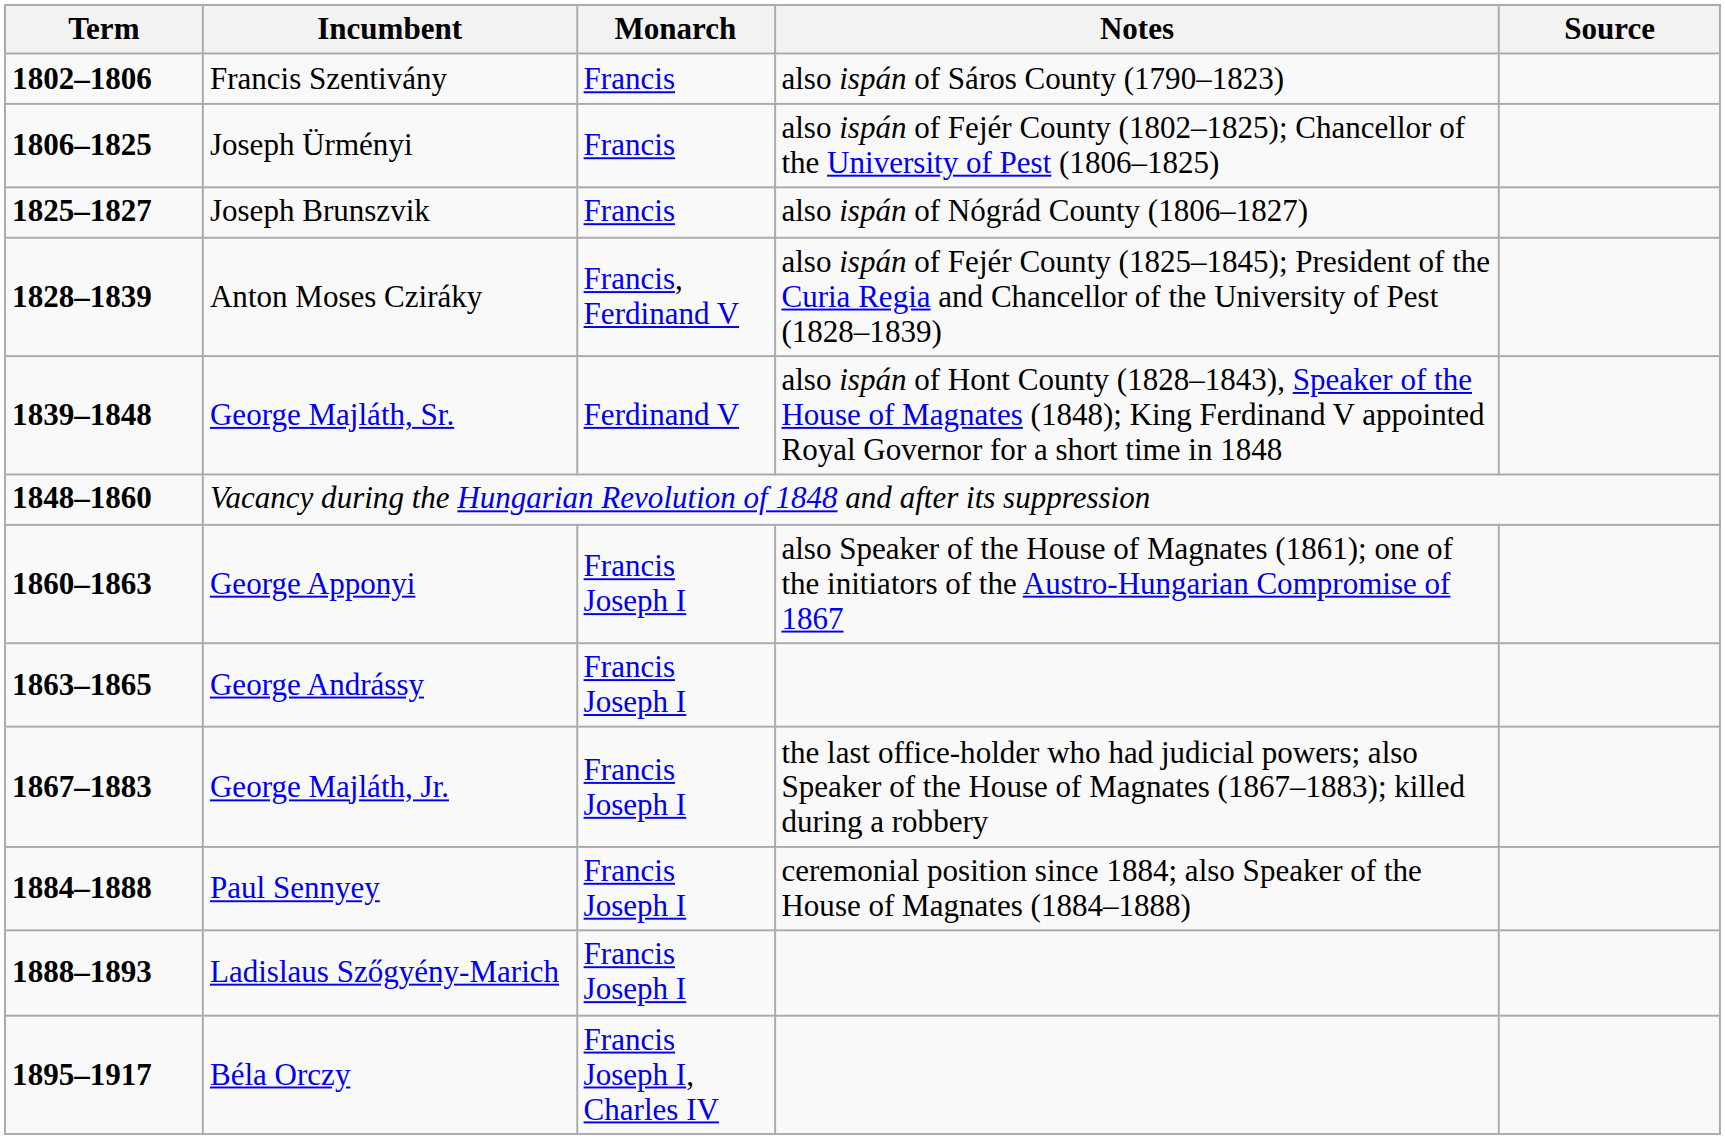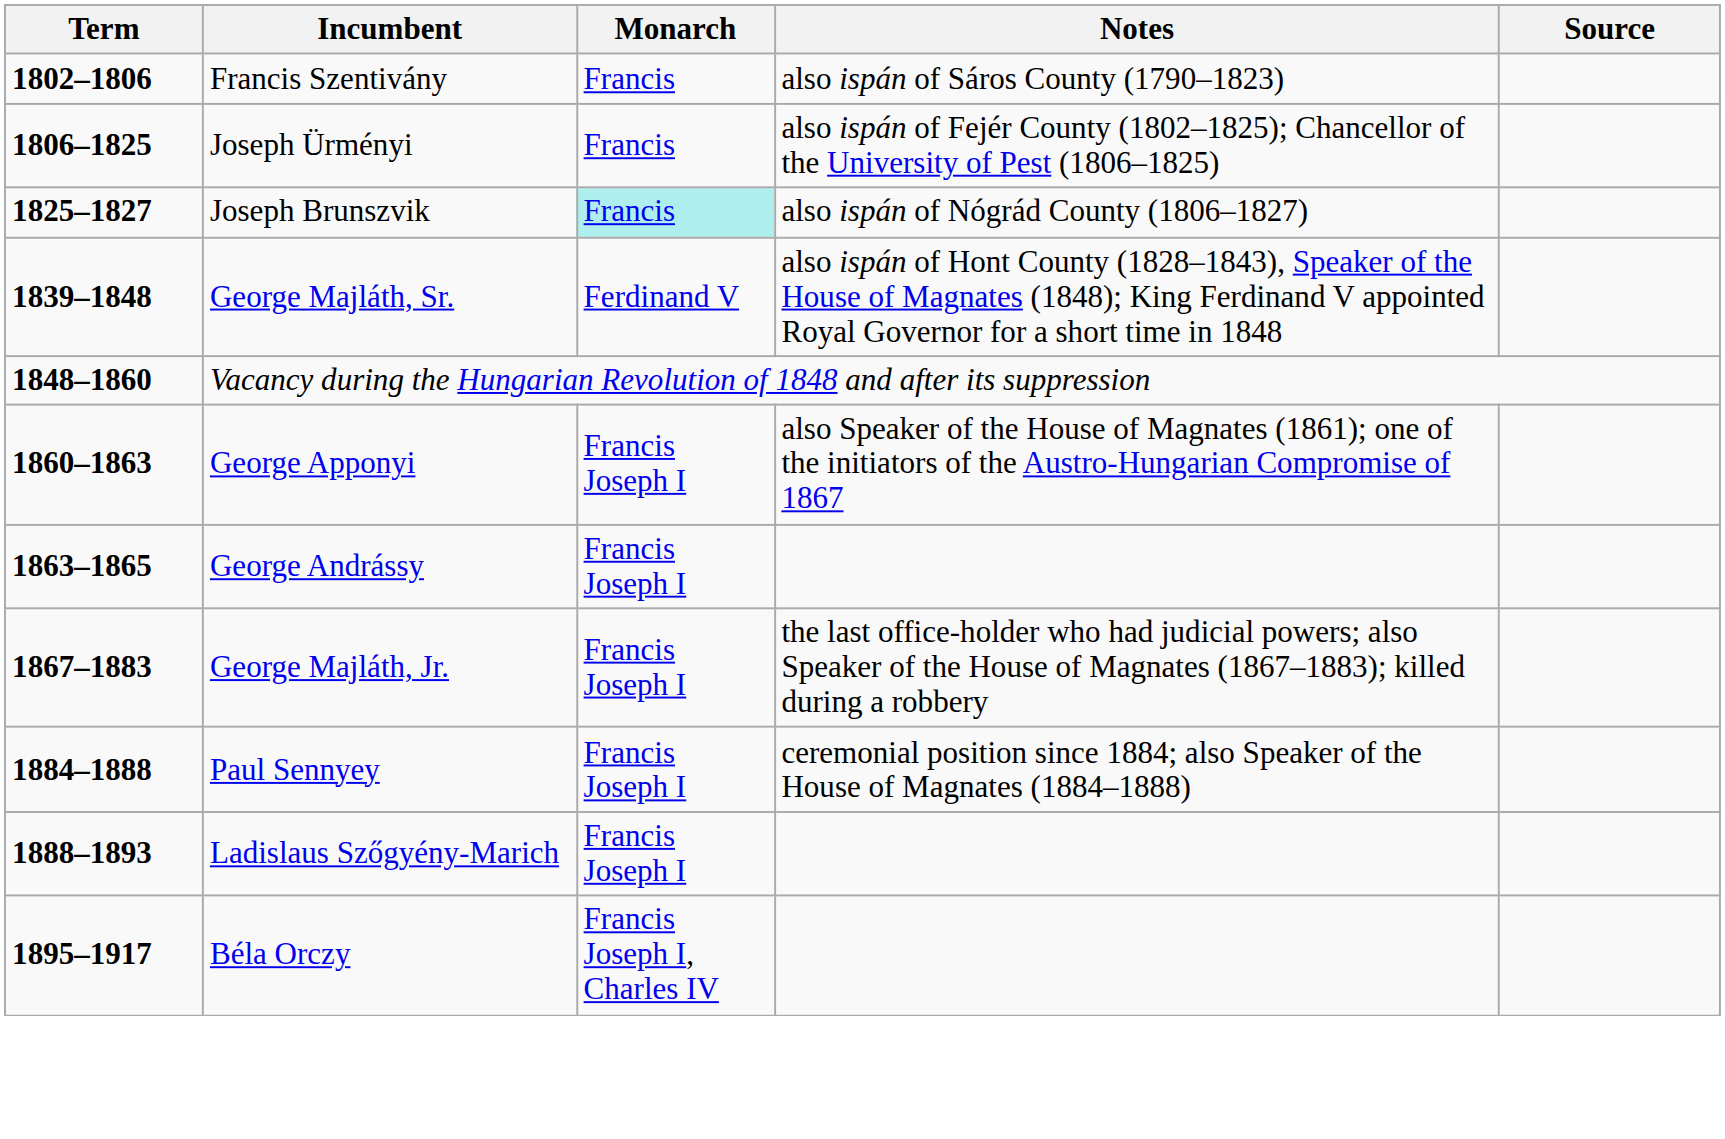 <table class="wikitable" style="width: 70%">
 <tr>
 <th scope="col" width="9%">Term</th>
 <th scope="col" width="17%">Incumbent</th>
 <th scope="col" width="9%">Monarch</th>
 <th scope="col" width="33%">Notes</th>
 <th scope="col" width="10%">Source</th>
 </tr>
 <tr>
 <td><strong>1802–1806</strong></td>
 <td>Francis Szentivány</td>
 <td><a href='#'>Francis</a></td>
 <td>also <em>ispán</em> of Sáros County (1790–1823)</td>
 <td></td>
 </tr>
 <tr>
 <td><strong>1806–1825</strong></td>
 <td>Joseph Ürményi</td>
 <td><a href='#'>Francis</a></td>
 <td>also <em>ispán</em> of Fejér County (1802–1825); Chancellor of the <a href='#'>University of Pest</a> (1806–1825)</td>
 <td></td>
 </tr>
 <tr>
 <td><strong>1825–1827</strong></td>
 <td>Joseph Brunszvik</td>
-<td><a href='#'>Francis</a></td>
+<td style="background: paleturquoise;"><a href='#'>Francis</a></td>
 <td>also <em>ispán</em> of Nógrád County (1806–1827)</td>
-<td></td>
-</tr>
-<tr>
-<td><strong>1828–1839</strong></td>
-<td>Anton Moses Cziráky</td>
-<td><a href='#'>Francis</a>,<br><a href='#'>Ferdinand V</a></td>
-<td>also <em>ispán</em> of Fejér County (1825–1845); President of the <a href='#'>Curia Regia</a> and Chancellor of the University of Pest (1828–1839)</td>
 <td></td>
 </tr>
 <tr>
 <td><strong>1839–1848</strong></td>
 <td><a href='#'>George Majláth, Sr.</a></td>
 <td><a href='#'>Ferdinand V</a></td>
 <td>also <em>ispán</em> of Hont County (1828–1843), <a href='#'>Speaker of the House of Magnates</a> (1848); King Ferdinand V appointed Royal Governor for a short time in 1848</td>
 <td></td>
 </tr>
 <tr>
 <td><strong>1848–1860</strong></td>
 <td colspan="4"><em>Vacancy during the <a href='#'>Hungarian Revolution of 1848</a> and after its suppression</em></td>
 </tr>
 <tr>
 <td><strong>1860–1863</strong></td>
 <td><a href='#'>George Apponyi</a></td>
 <td><a href='#'>Francis Joseph I</a></td>
 <td>also Speaker of the House of Magnates (1861); one of the initiators of the <a href='#'>Austro-Hungarian Compromise of 1867</a></td>
 <td></td>
 </tr>
 <tr>
 <td><strong>1863–1865</strong></td>
 <td><a href='#'>George Andrássy</a></td>
 <td><a href='#'>Francis Joseph I</a></td>
 <td></td>
 <td></td>
 </tr>
 <tr>
 <td><strong>1867–1883</strong></td>
 <td><a href='#'>George Majláth, Jr.</a></td>
 <td><a href='#'>Francis Joseph I</a></td>
 <td>the last office-holder who had judicial powers; also Speaker of the House of Magnates (1867–1883); killed during a robbery</td>
 <td></td>
 </tr>
 <tr>
 <td><strong>1884–1888</strong></td>
 <td><a href='#'>Paul Sennyey</a></td>
 <td><a href='#'>Francis Joseph I</a></td>
 <td>ceremonial position since 1884; also Speaker of the House of Magnates (1884–1888)</td>
 <td></td>
 </tr>
 <tr>
 <td><strong>1888–1893</strong></td>
 <td><a href='#'>Ladislaus Szőgyény-Marich</a></td>
 <td><a href='#'>Francis Joseph I</a></td>
 <td></td>
 <td></td>
 </tr>
 <tr>
 <td><strong>1895–1917</strong></td>
 <td><a href='#'>Béla Orczy</a></td>
 <td><a href='#'>Francis Joseph I</a>,<br><a href='#'>Charles IV</a></td>
 <td></td>
 <td></td>
 </tr>
 </table>
